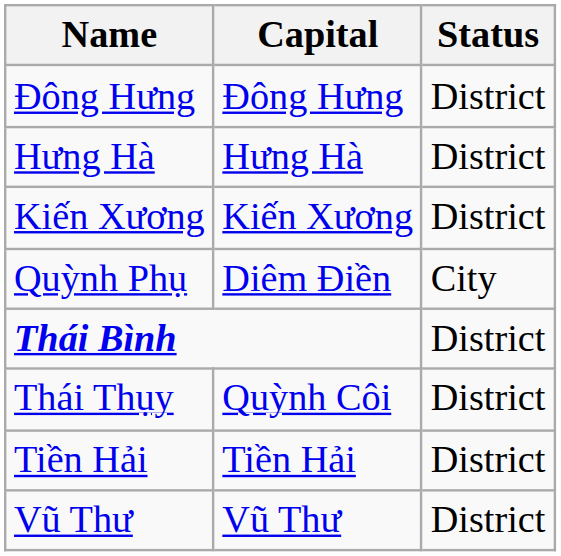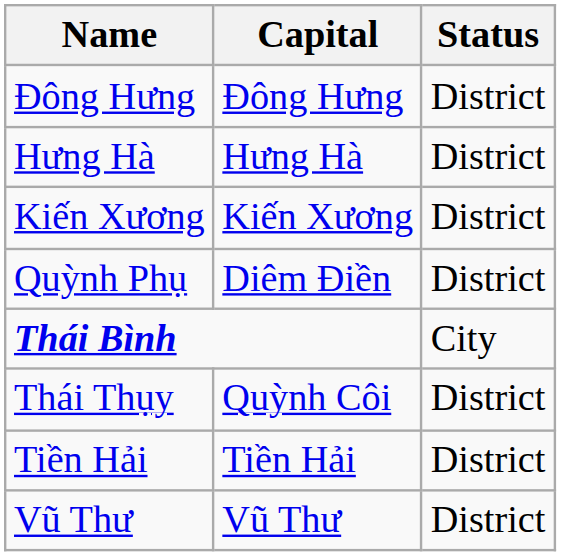 <table class="wikitable sortable">
 <tr>
 <th>Name</th>
 <th>Capital</th>
 <th>Status</th>
 </tr>
 <tr>
 <td><a href='#'>Đông Hưng</a></td>
 <td><a href='#'>Đông Hưng</a></td>
 <td>District</td>
 </tr>
 <tr>
 <td><a href='#'>Hưng Hà</a></td>
 <td><a href='#'>Hưng Hà</a></td>
 <td>District</td>
 </tr>
 <tr>
 <td><a href='#'>Kiến Xương</a></td>
 <td><a href='#'>Kiến Xương</a></td>
 <td>District</td>
 </tr>
 <tr>
 <td><a href='#'>Quỳnh Phụ</a></td>
 <td><a href='#'>Diêm Điền</a></td>
-<td>City</td>
+<td>District</td>
 </tr>
 <tr>
 <td colspan="2"><strong><em><a href='#'>Thái Bình</a></em></strong></td>
-<td>District</td>
+<td>City</td>
 </tr>
 <tr>
 <td><a href='#'>Thái Thụy</a></td>
 <td><a href='#'>Quỳnh Côi</a></td>
 <td>District</td>
 </tr>
 <tr>
 <td><a href='#'>Tiền Hải</a></td>
 <td><a href='#'>Tiền Hải</a></td>
 <td>District</td>
 </tr>
 <tr>
 <td><a href='#'>Vũ Thư</a></td>
 <td><a href='#'>Vũ Thư</a></td>
 <td>District</td>
 </tr>
 </table>
